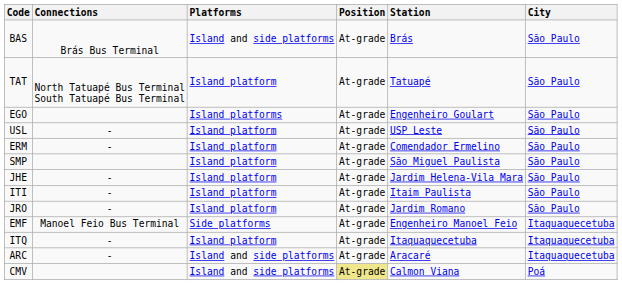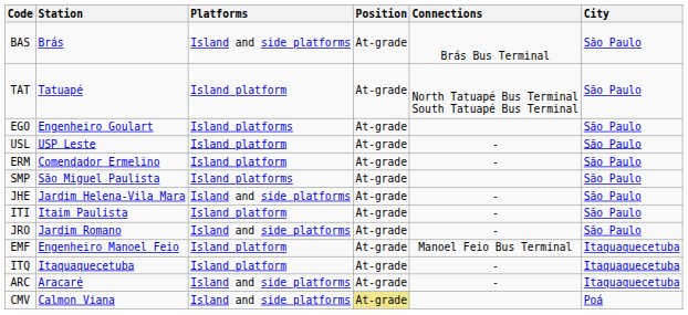 <table class="wikitable">
 <tr>
 <th style="text-align:left;">Code</th>
-<th style="text-align:left;">Connections</th>
+<th style="text-align:left;">Station</th>
 <th style="text-align:left;">Platforms</th>
 <th style="text-align:left;">Position</th>
-<th style="text-align:left;">Station</th>
+<th style="text-align:left;">Connections</th>
 <th style="text-align:left;">City</th>
 </tr>
 <tr>
 <td style="text-align:center;">BAS</td>
-<td style="text-align:center;"> <br>   <br>  Brás Bus Terminal</td>
+<td style="text-align:left;"><a href='#'>Brás</a></td>
 <td style="text-align:left;"><a href='#'>Island</a> and <a href='#'>side platforms</a></td>
 <td style="text-align:left;">At-grade</td>
-<td style="text-align:left;"><a href='#'>Brás</a></td>
+<td style="text-align:center;"> <br>   <br>  Brás Bus Terminal</td>
 <td style="text-align:left;"><a href='#'>São Paulo</a></td>
 </tr>
 <tr>
 <td style="text-align:center;">TAT</td>
-<td style="text-align:center;"> <br> <br> North Tatuapé Bus Terminal<br> South Tatuapé Bus Terminal</td>
+<td style="text-align:left;"><a href='#'>Tatuapé</a></td>
 <td style="text-align:left;"><a href='#'>Island platform</a></td>
 <td style="text-align:left;">At-grade</td>
-<td style="text-align:left;"><a href='#'>Tatuapé</a></td>
+<td style="text-align:center;"> <br> <br> North Tatuapé Bus Terminal<br> South Tatuapé Bus Terminal</td>
 <td style="text-align:left;"><a href='#'>São Paulo</a></td>
 </tr>
 <tr>
 <td style="text-align:center;">EGO</td>
-<td style="text-align:center;"> </td>
+<td style="text-align:left;"><a href='#'>Engenheiro Goulart</a></td>
 <td style="text-align:left;"><a href='#'>Island platforms</a></td>
 <td style="text-align:left;">At-grade</td>
-<td style="text-align:left;"><a href='#'>Engenheiro Goulart</a></td>
+<td style="text-align:center;"> </td>
 <td style="text-align:left;"><a href='#'>São Paulo</a></td>
 </tr>
 <tr>
 <td style="text-align:center;">USL</td>
-<td style="text-align:center;">-</td>
+<td style="text-align:left;"><a href='#'>USP Leste</a></td>
 <td style="text-align:left;"><a href='#'>Island platform</a></td>
 <td style="text-align:left;">At-grade</td>
-<td style="text-align:left;"><a href='#'>USP Leste</a></td>
+<td style="text-align:center;">-</td>
 <td style="text-align:left;"><a href='#'>São Paulo</a></td>
 </tr>
 <tr>
 <td style="text-align:center;">ERM</td>
-<td style="text-align:center;">-</td>
+<td style="text-align:left;"><a href='#'>Comendador Ermelino</a></td>
 <td style="text-align:left;"><a href='#'>Island platform</a></td>
 <td style="text-align:left;">At-grade</td>
-<td style="text-align:left;"><a href='#'>Comendador Ermelino</a></td>
+<td style="text-align:center;">-</td>
 <td style="text-align:left;"><a href='#'>São Paulo</a></td>
 </tr>
 <tr>
 <td style="text-align:center;">SMP</td>
+<td style="text-align:left;"><a href='#'>São Miguel Paulista</a></td>
+<td style="text-align:left;"><a href='#'>Island platforms</a></td>
+<td style="text-align:left;">At-grade</td>
 <td style="text-align:center;">  <em></em></td>
-<td style="text-align:left;"><a href='#'>Island platform</a></td>
-<td style="text-align:left;">At-grade</td>
-<td style="text-align:left;"><a href='#'>São Miguel Paulista</a></td>
 <td style="text-align:left;"><a href='#'>São Paulo</a></td>
 </tr>
 <tr>
 <td style="text-align:center;">JHE</td>
+<td style="text-align:left;"><a href='#'>Jardim Helena-Vila Mara</a></td>
+<td style="text-align:left;"><a href='#'>Island</a> and <a href='#'>side platforms</a></td>
+<td style="text-align:left;">At-grade</td>
 <td style="text-align:center;">-</td>
-<td style="text-align:left;"><a href='#'>Island platform</a></td>
-<td style="text-align:left;">At-grade</td>
-<td style="text-align:left;"><a href='#'>Jardim Helena-Vila Mara</a></td>
 <td style="text-align:left;"><a href='#'>São Paulo</a></td>
 </tr>
 <tr>
 <td style="text-align:center;">ITI</td>
-<td style="text-align:center;">-</td>
+<td style="text-align:left;"><a href='#'>Itaim Paulista</a></td>
 <td style="text-align:left;"><a href='#'>Island platform</a></td>
 <td style="text-align:left;">At-grade</td>
-<td style="text-align:left;"><a href='#'>Itaim Paulista</a></td>
+<td style="text-align:center;">-</td>
 <td style="text-align:left;"><a href='#'>São Paulo</a></td>
 </tr>
 <tr>
 <td style="text-align:center;">JRO</td>
+<td style="text-align:left;"><a href='#'>Jardim Romano</a></td>
+<td style="text-align:left;"><a href='#'>Island</a> and <a href='#'>side platforms</a></td>
+<td style="text-align:left;">At-grade</td>
 <td style="text-align:center;">-</td>
-<td style="text-align:left;"><a href='#'>Island platform</a></td>
-<td style="text-align:left;">At-grade</td>
-<td style="text-align:left;"><a href='#'>Jardim Romano</a></td>
 <td style="text-align:left;"><a href='#'>São Paulo</a></td>
 </tr>
 <tr>
 <td style="text-align:center;">EMF</td>
+<td style="text-align:left;"><a href='#'>Engenheiro Manoel Feio</a></td>
+<td style="text-align:left;"><a href='#'>Island platform</a></td>
+<td style="text-align:left;">At-grade</td>
 <td style="text-align:center;">  Manoel Feio Bus Terminal</td>
-<td style="text-align:left;"><a href='#'>Side platforms</a></td>
-<td style="text-align:left;">At-grade</td>
-<td style="text-align:left;"><a href='#'>Engenheiro Manoel Feio</a></td>
 <td style="text-align:left;"><a href='#'>Itaquaquecetuba</a></td>
 </tr>
 <tr>
 <td style="text-align:center;">ITQ</td>
-<td style="text-align:center;">-</td>
+<td style="text-align:left;"><a href='#'>Itaquaquecetuba</a></td>
 <td style="text-align:left;"><a href='#'>Island platform</a></td>
 <td style="text-align:left;">At-grade</td>
-<td style="text-align:left;"><a href='#'>Itaquaquecetuba</a></td>
+<td style="text-align:center;">-</td>
 <td style="text-align:left;"><a href='#'>Itaquaquecetuba</a></td>
 </tr>
 <tr>
 <td style="text-align:center;">ARC</td>
-<td style="text-align:center;">-</td>
+<td style="text-align:left;"><a href='#'>Aracaré</a></td>
 <td style="text-align:left;"><a href='#'>Island</a> and <a href='#'>side platforms</a></td>
 <td style="text-align:left;">At-grade</td>
-<td style="text-align:left;"><a href='#'>Aracaré</a></td>
+<td style="text-align:center;">-</td>
 <td style="text-align:left;"><a href='#'>Itaquaquecetuba</a></td>
 </tr>
 <tr>
 <td style="text-align:center;">CMV</td>
-<td style="text-align:center;"> </td>
+<td style="text-align:left;"><a href='#'>Calmon Viana</a></td>
 <td style="text-align:left;"><a href='#'>Island</a> and <a href='#'>side platforms</a></td>
 <td style="background: khaki; text-align:left;">At-grade</td>
-<td style="text-align:left;"><a href='#'>Calmon Viana</a></td>
+<td style="text-align:center;"> </td>
 <td style="text-align:left;"><a href='#'>Poá</a></td>
 </tr>
 </table>
